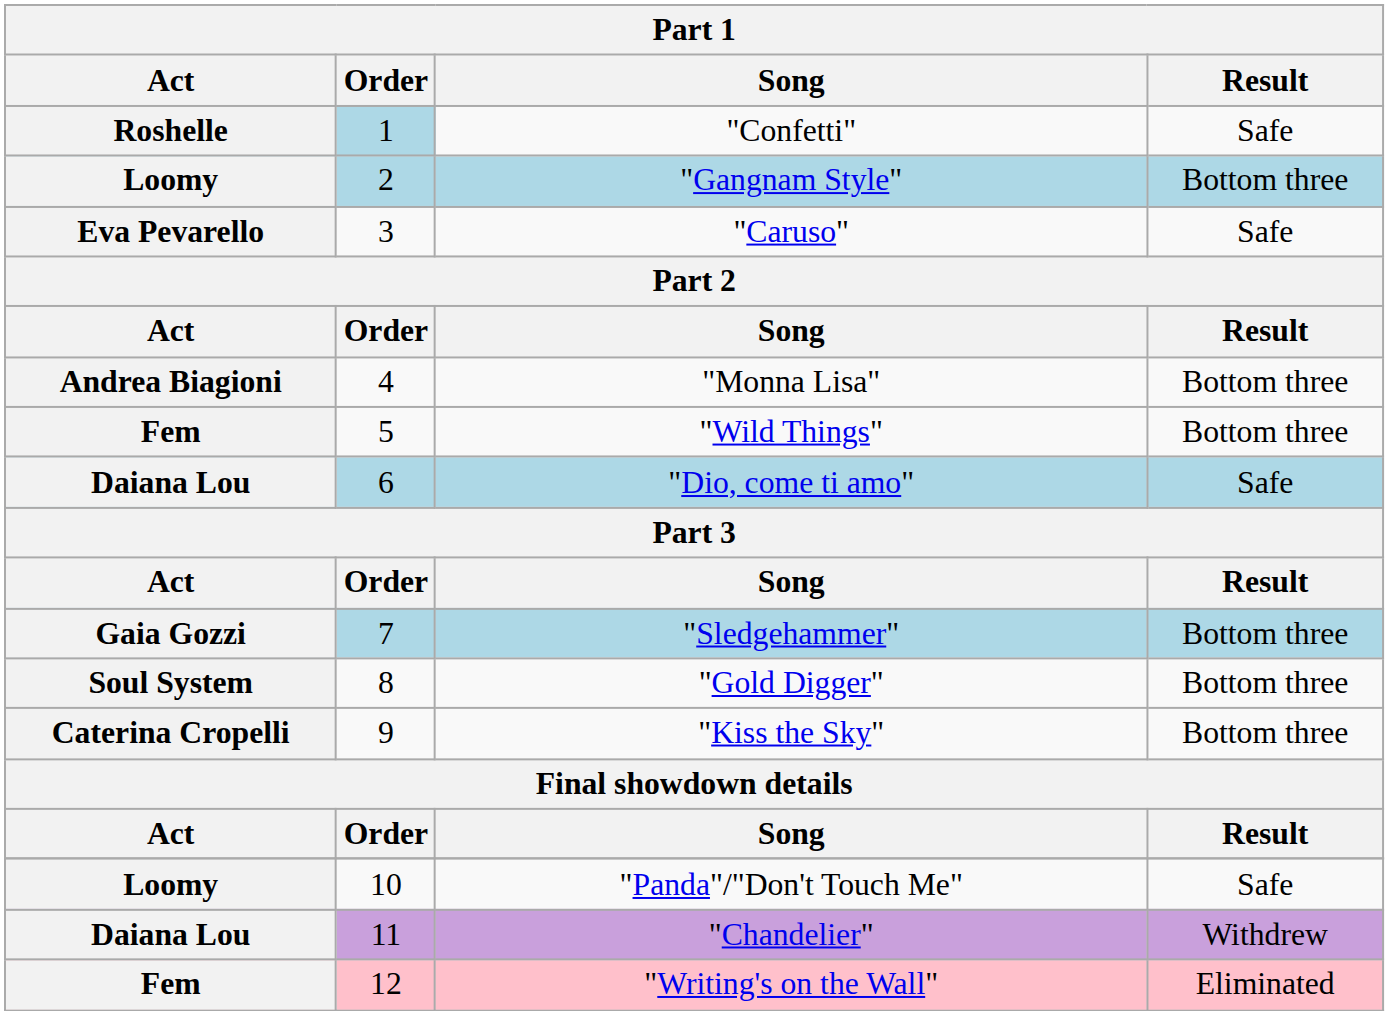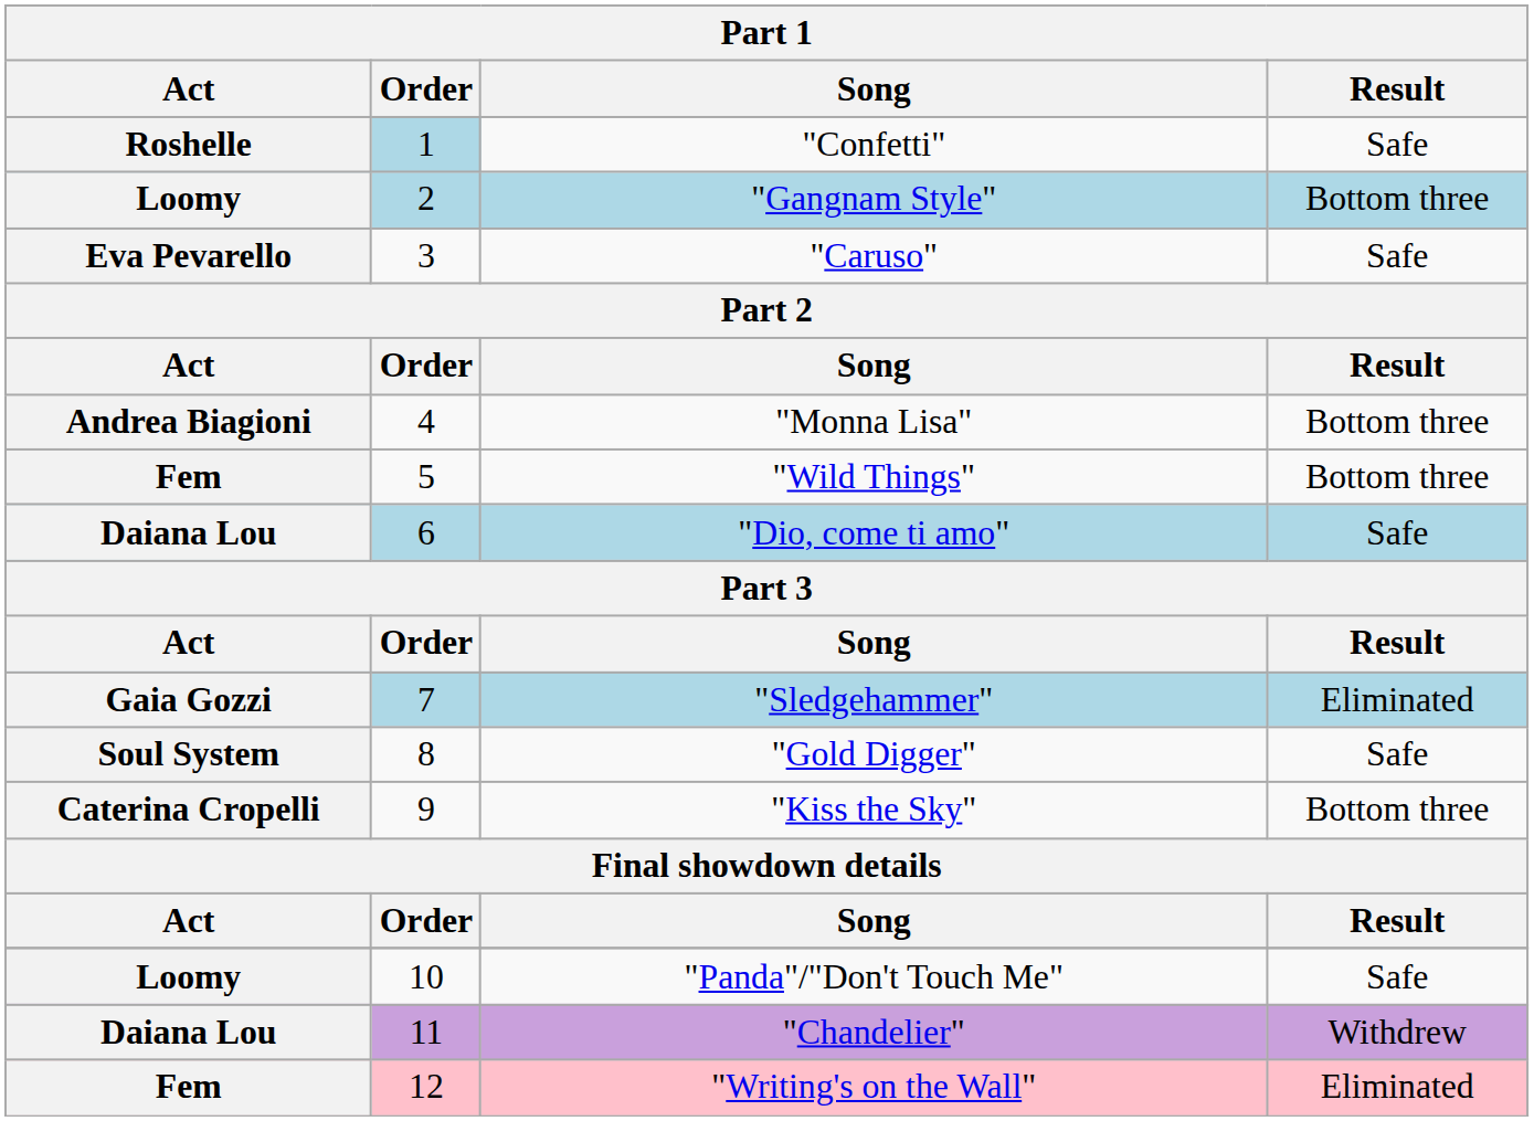 <table class="wikitable plainrowheaders" style="text-align:center;">
 <tr>
 <th colspan="4">Part 1</th>
 </tr>
 <tr>
 <th scope="col" style="width:10em;">Act</th>
 <th scope="col">Order</th>
 <th scope="col" style="width:22em;">Song</th>
 <th scope="col" style="width:7em;">Result</th>
 </tr>
 <tr>
 <th scope="row">Roshelle</th>
 <td style="background: lightblue;">1</td>
 <td>"Confetti"</td>
 <td>Safe</td>
 </tr>
 <tr style="background:lightblue;">
 <th scope="row">Loomy</th>
 <td>2</td>
 <td>"<a href='#'>Gangnam Style</a>"</td>
 <td>Bottom three</td>
 </tr>
 <tr>
 <th scope="row">Eva Pevarello</th>
 <td>3</td>
 <td>"<a href='#'>Caruso</a>"</td>
 <td>Safe</td>
 </tr>
 <tr>
 <th colspan="4">Part 2</th>
 </tr>
 <tr>
 <th scope="col" style="width:10em;">Act</th>
 <th scope="col">Order</th>
 <th scope="col" style="width:20em;">Song</th>
 <th scope="col" style="width:7em;">Result</th>
 </tr>
 <tr>
 <th scope="row">Andrea Biagioni</th>
 <td>4</td>
 <td>"Monna Lisa"</td>
 <td>Bottom three</td>
 </tr>
 <tr>
 <th scope="row">Fem</th>
 <td>5</td>
 <td>"<a href='#'>Wild Things</a>"</td>
 <td>Bottom three</td>
 </tr>
 <tr style="background:lightblue;">
 <th scope="row">Daiana Lou</th>
 <td>6</td>
 <td>"<a href='#'>Dio, come ti amo</a>"</td>
 <td>Safe</td>
 </tr>
 <tr>
 <th colspan="4">Part 3</th>
 </tr>
 <tr>
 <th scope="col" style="width:10em;">Act</th>
 <th scope="col">Order</th>
 <th scope="col" style="width:20em;">Song</th>
 <th scope="col" style="width:7em;">Result</th>
 </tr>
 <tr style="background:lightblue;">
 <th scope="row">Gaia Gozzi</th>
 <td>7</td>
 <td>"<a href='#'>Sledgehammer</a>"</td>
-<td>Bottom three</td>
+<td>Eliminated</td>
 </tr>
 <tr>
 <th scope="row">Soul System</th>
 <td>8</td>
 <td>"<a href='#'>Gold Digger</a>"</td>
-<td>Bottom three</td>
+<td>Safe</td>
 </tr>
 <tr>
 <th scope="row">Caterina Cropelli</th>
 <td>9</td>
 <td>"<a href='#'>Kiss the Sky</a>"</td>
 <td>Bottom three</td>
 </tr>
 <tr>
 <th colspan="4">Final showdown details</th>
 </tr>
 <tr>
 <th scope="col" style="width:10em;">Act</th>
 <th scope="col">Order</th>
 <th scope="col" style="width:20em;">Song</th>
 <th scope="col" style="width:7em;">Result</th>
 </tr>
 <tr>
 </tr>
 <tr>
 <th scope="row">Loomy</th>
 <td>10</td>
 <td>"<a href='#'>Panda</a>"/"Don't Touch Me"</td>
 <td>Safe</td>
 </tr>
 <tr style="background:#C9A0DC;">
 <th scope="row">Daiana Lou</th>
 <td>11</td>
 <td>"<a href='#'>Chandelier</a>"</td>
 <td>Withdrew</td>
 </tr>
 <tr style="background:pink;">
 <th scope="row">Fem</th>
 <td>12</td>
 <td>"<a href='#'>Writing's on the Wall</a>"</td>
 <td>Eliminated</td>
 </tr>
 <tr>
 </tr>
 </table>
